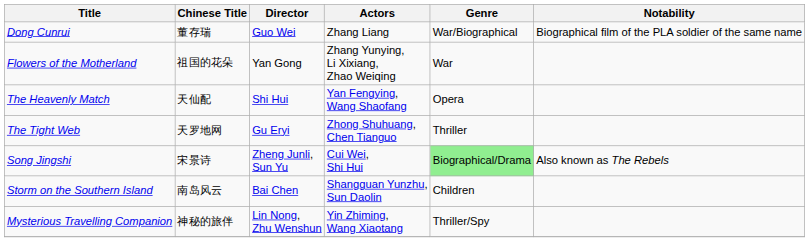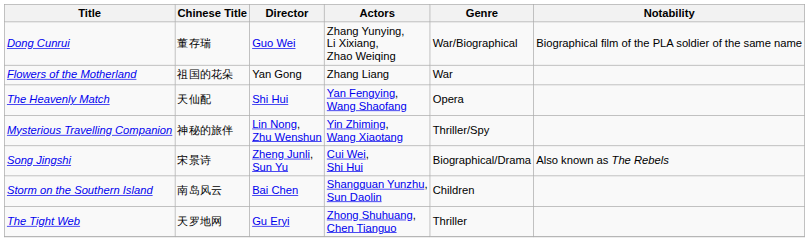 <table class="wikitable">
 <tr>
 <th>Title</th>
 <th>Chinese Title</th>
 <th>Director</th>
 <th>Actors</th>
 <th>Genre</th>
 <th>Notability</th>
 </tr>
 <tr>
 <td><em><a href='#'>Dong Cunrui</a></em></td>
 <td>董存瑞</td>
 <td><a href='#'>Guo Wei</a></td>
-<td>Zhang Liang</td>
+<td>Zhang Yunying,<br>Li Xixiang,<br>Zhao Weiqing</td>
 <td>War/Biographical</td>
 <td>Biographical film of the PLA soldier of the same name</td>
 </tr>
 <tr>
 <td><em><a href='#'>Flowers of the Motherland</a></em></td>
 <td>祖国的花朵</td>
 <td>Yan Gong</td>
-<td>Zhang Yunying,<br>Li Xixiang,<br>Zhao Weiqing</td>
+<td>Zhang Liang</td>
 <td>War</td>
 <td></td>
 </tr>
 <tr>
 <td><em><a href='#'>The Heavenly Match</a></em></td>
 <td>天仙配</td>
 <td><a href='#'>Shi Hui</a></td>
 <td><a href='#'>Yan Fengying</a>,<br><a href='#'>Wang Shaofang</a></td>
 <td>Opera</td>
 <td></td>
 </tr>
 <tr>
-<td><em><a href='#'>The Tight Web</a></em></td>
-<td>天罗地网</td>
-<td><a href='#'>Gu Eryi</a></td>
-<td><a href='#'>Zhong Shuhuang</a>,<br><a href='#'>Chen Tianguo</a></td>
-<td>Thriller</td>
+<td><em><a href='#'>Mysterious Travelling Companion</a></em></td>
+<td>神秘的旅伴</td>
+<td><a href='#'>Lin Nong</a>,<br><a href='#'>Zhu Wenshun</a></td>
+<td><a href='#'>Yin Zhiming</a>,<br><a href='#'>Wang Xiaotang</a></td>
+<td>Thriller/Spy</td>
 <td></td>
 </tr>
 <tr>
 <td><em><a href='#'>Song Jingshi</a></em></td>
 <td>宋景诗</td>
 <td><a href='#'>Zheng Junli</a>,<br><a href='#'>Sun Yu</a></td>
 <td><a href='#'>Cui Wei</a>,<br><a href='#'>Shi Hui</a></td>
-<td style="background: lightgreen;">Biographical/Drama</td>
+<td>Biographical/Drama</td>
 <td>Also known as <em>The Rebels</em></td>
 </tr>
 <tr>
 <td><em><a href='#'>Storm on the Southern Island</a></em></td>
 <td>南岛风云</td>
 <td><a href='#'>Bai Chen</a></td>
 <td><a href='#'>Shangguan Yunzhu</a>,<br><a href='#'>Sun Daolin</a></td>
 <td>Children</td>
 <td></td>
 </tr>
 <tr>
-<td><em><a href='#'>Mysterious Travelling Companion</a></em></td>
-<td>神秘的旅伴</td>
-<td><a href='#'>Lin Nong</a>,<br><a href='#'>Zhu Wenshun</a></td>
-<td><a href='#'>Yin Zhiming</a>,<br><a href='#'>Wang Xiaotang</a></td>
-<td>Thriller/Spy</td>
+<td><em><a href='#'>The Tight Web</a></em></td>
+<td>天罗地网</td>
+<td><a href='#'>Gu Eryi</a></td>
+<td><a href='#'>Zhong Shuhuang</a>,<br><a href='#'>Chen Tianguo</a></td>
+<td>Thriller</td>
 <td></td>
 </tr>
 <tr>
 </tr>
 </table>
